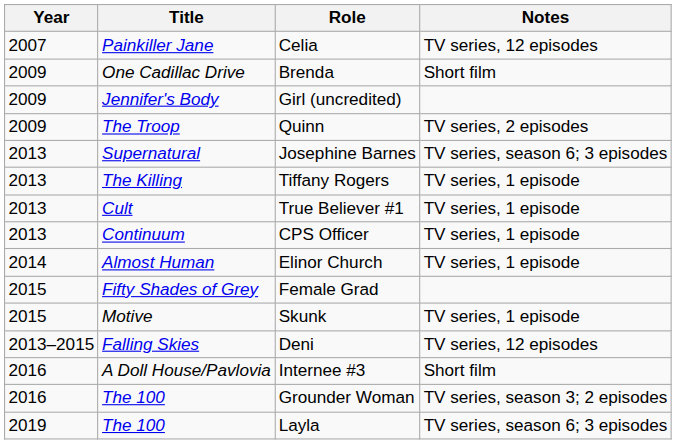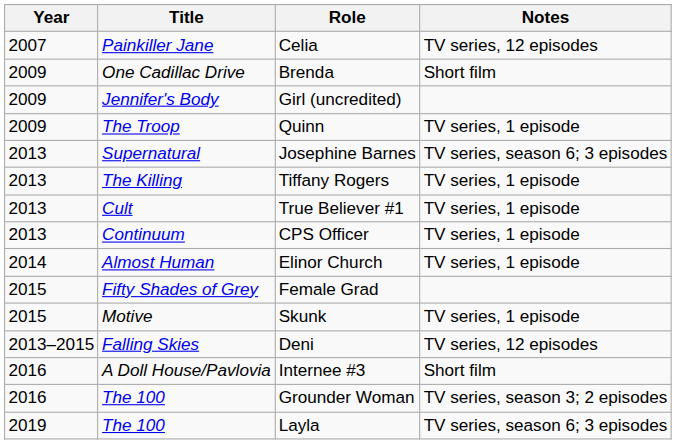 <table class="wikitable sortable">
 <tr>
 <th>Year</th>
 <th>Title</th>
 <th>Role</th>
 <th>Notes</th>
 </tr>
 <tr>
 <td>2007</td>
 <td><em><a href='#'>Painkiller Jane</a></em></td>
 <td>Celia</td>
 <td>TV series, 12 episodes</td>
 </tr>
 <tr>
 <td>2009</td>
 <td><em>One Cadillac Drive</em></td>
 <td>Brenda</td>
 <td>Short film</td>
 </tr>
 <tr>
 <td>2009</td>
 <td><em><a href='#'>Jennifer's Body</a></em></td>
 <td>Girl (uncredited)</td>
 <td></td>
 </tr>
 <tr>
 <td>2009</td>
 <td><em><a href='#'>The Troop</a></em></td>
 <td>Quinn</td>
-<td>TV series, 2 episodes</td>
+<td>TV series, 1 episode</td>
 </tr>
 <tr>
 <td>2013</td>
 <td><em><a href='#'>Supernatural</a></em></td>
 <td>Josephine Barnes</td>
 <td>TV series, season 6; 3 episodes</td>
 </tr>
 <tr>
 <td>2013</td>
 <td><em><a href='#'>The Killing</a></em></td>
 <td>Tiffany Rogers</td>
 <td>TV series, 1 episode</td>
 </tr>
 <tr>
 <td>2013</td>
 <td><em><a href='#'>Cult</a></em></td>
 <td>True Believer #1</td>
 <td>TV series, 1 episode</td>
 </tr>
 <tr>
 <td>2013</td>
 <td><em><a href='#'>Continuum</a></em></td>
 <td>CPS Officer</td>
 <td>TV series, 1 episode</td>
 </tr>
 <tr>
 <td>2014</td>
 <td><em><a href='#'>Almost Human</a></em></td>
 <td>Elinor Church</td>
 <td>TV series, 1 episode</td>
 </tr>
 <tr>
 <td>2015</td>
 <td><em><a href='#'>Fifty Shades of Grey</a></em></td>
 <td>Female Grad</td>
 <td></td>
 </tr>
 <tr>
 <td>2015</td>
 <td><em>Motive</em></td>
 <td>Skunk</td>
 <td>TV series, 1 episode</td>
 </tr>
 <tr>
 <td>2013–2015</td>
 <td><em><a href='#'>Falling Skies</a></em></td>
 <td>Deni</td>
 <td>TV series, 12 episodes</td>
 </tr>
 <tr>
 <td>2016</td>
 <td><em>A Doll House/Pavlovia</em></td>
 <td>Internee #3</td>
 <td>Short film</td>
 </tr>
 <tr>
 <td>2016</td>
 <td><em><a href='#'>The 100</a></em></td>
 <td>Grounder Woman</td>
 <td>TV series, season 3; 2 episodes</td>
 </tr>
 <tr>
 <td>2019</td>
 <td><em><a href='#'>The 100</a></em></td>
 <td>Layla</td>
 <td>TV series, season 6; 3 episodes</td>
 </tr>
 </table>
